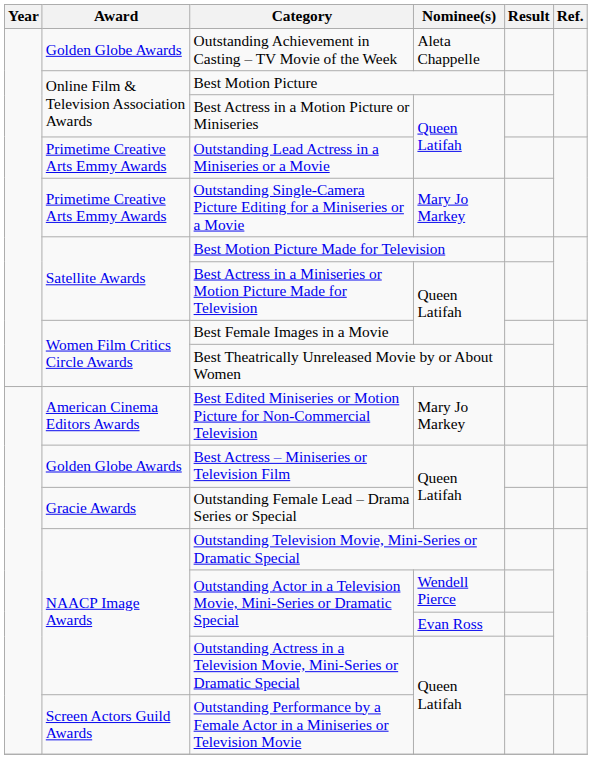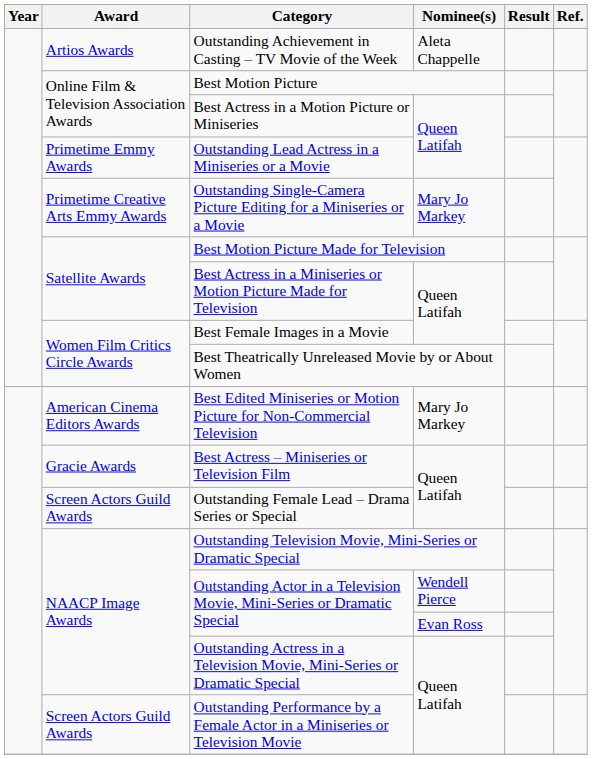 <table class="wikitable sortable">
 <tr>
 <th>Year</th>
 <th>Award</th>
 <th>Category</th>
 <th>Nominee(s)</th>
 <th>Result</th>
 <th>Ref.</th>
 </tr>
 <tr>
 <td rowspan="9"></td>
-<td><a href='#'>Golden Globe Awards</a></td>
+<td><a href='#'>Artios Awards</a></td>
 <td>Outstanding Achievement in Casting – TV Movie of the Week</td>
 <td>Aleta Chappelle</td>
 <td></td>
 <td align="center"></td>
 </tr>
 <tr>
 <td rowspan="2">Online Film & Television Association Awards</td>
 <td colspan="2">Best Motion Picture</td>
 <td></td>
 <td align="center" rowspan="2"></td>
 </tr>
 <tr>
 <td>Best Actress in a Motion Picture or Miniseries</td>
 <td rowspan="2"><a href='#'>Queen Latifah</a></td>
 <td></td>
 </tr>
 <tr>
-<td><a href='#'>Primetime Creative Arts Emmy Awards</a></td>
+<td><a href='#'>Primetime Emmy Awards</a></td>
 <td><a href='#'>Outstanding Lead Actress in a Miniseries or a Movie</a></td>
 <td></td>
 <td align="center" rowspan="2"></td>
 </tr>
 <tr>
 <td><a href='#'>Primetime Creative Arts Emmy Awards</a></td>
 <td><a href='#'>Outstanding Single-Camera Picture Editing for a Miniseries or a Movie</a></td>
 <td><a href='#'>Mary Jo Markey</a></td>
 <td></td>
 </tr>
 <tr>
 <td rowspan="2"><a href='#'>Satellite Awards</a></td>
 <td colspan="2"><a href='#'>Best Motion Picture Made for Television</a></td>
 <td></td>
 <td align="center" rowspan="2"></td>
 </tr>
 <tr>
 <td><a href='#'>Best Actress in a Miniseries or Motion Picture Made for Television</a></td>
 <td rowspan="2">Queen Latifah</td>
 <td></td>
 </tr>
 <tr>
 <td rowspan="2"><a href='#'>Women Film Critics Circle Awards</a></td>
 <td>Best Female Images in a Movie</td>
 <td></td>
 <td align="center" rowspan="2"></td>
 </tr>
 <tr>
 <td colspan="2">Best Theatrically Unreleased Movie by or About Women</td>
 <td></td>
 </tr>
 <tr>
 <td rowspan="8"></td>
 <td><a href='#'>American Cinema Editors Awards</a></td>
 <td><a href='#'>Best Edited Miniseries or Motion Picture for Non-Commercial Television</a></td>
 <td>Mary Jo Markey</td>
 <td></td>
 <td align="center"></td>
 </tr>
 <tr>
-<td><a href='#'>Golden Globe Awards</a></td>
+<td><a href='#'>Gracie Awards</a></td>
 <td><a href='#'>Best Actress – Miniseries or Television Film</a></td>
 <td rowspan="2">Queen Latifah</td>
 <td></td>
 <td align="center"></td>
 </tr>
 <tr>
-<td><a href='#'>Gracie Awards</a></td>
+<td><a href='#'>Screen Actors Guild Awards</a></td>
 <td>Outstanding Female Lead – Drama Series or Special</td>
 <td></td>
 <td align="center"></td>
 </tr>
 <tr>
 <td rowspan="4"><a href='#'>NAACP Image Awards</a></td>
 <td colspan="2"><a href='#'>Outstanding Television Movie, Mini-Series or Dramatic Special</a></td>
 <td></td>
 <td align="center" rowspan="4"></td>
 </tr>
 <tr>
 <td rowspan="2"><a href='#'>Outstanding Actor in a Television Movie, Mini-Series or Dramatic Special</a></td>
 <td><a href='#'>Wendell Pierce</a></td>
 <td></td>
 </tr>
 <tr>
 <td><a href='#'>Evan Ross</a></td>
 <td></td>
 </tr>
 <tr>
 <td><a href='#'>Outstanding Actress in a Television Movie, Mini-Series or Dramatic Special</a></td>
 <td rowspan="2">Queen Latifah</td>
 <td></td>
 </tr>
 <tr>
 <td><a href='#'>Screen Actors Guild Awards</a></td>
 <td><a href='#'>Outstanding Performance by a Female Actor in a Miniseries or Television Movie</a></td>
 <td></td>
 <td align="center"></td>
 </tr>
 <tr>
 </tr>
 </table>
